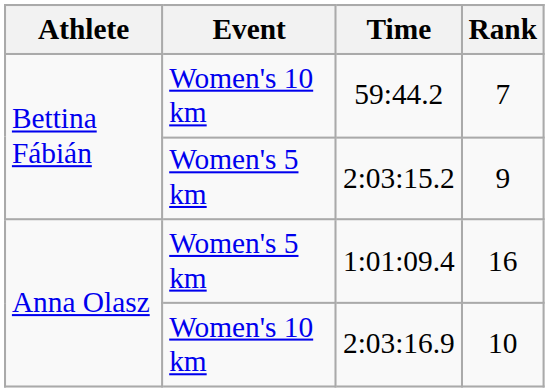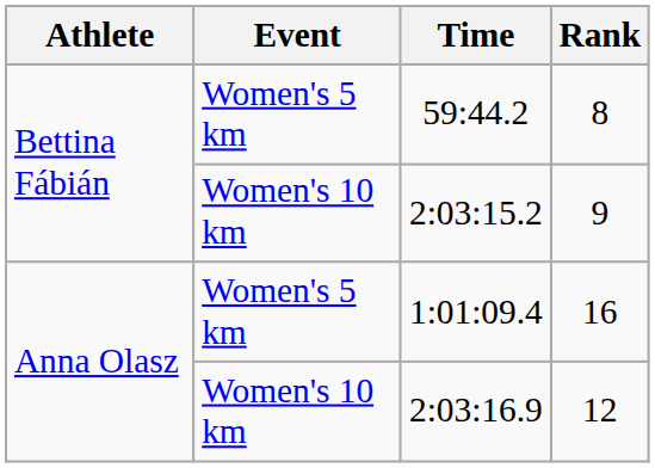 <table class="wikitable" style="text-align:center; font-size:90%; width:30%;">
 <tr>
 <th>Athlete</th>
 <th>Event</th>
 <th>Time</th>
 <th>Rank</th>
 </tr>
 <tr>
 <td align=left rowspan=2><a href='#'>Bettina Fábián</a></td>
-<td align=left><a href='#'>Women's 10 km</a></td>
+<td align=left><a href='#'>Women's 5 km</a></td>
 <td>59:44.2</td>
-<td>7</td>
+<td>8</td>
 </tr>
 <tr>
-<td align=left><a href='#'>Women's 5 km</a></td>
+<td align=left><a href='#'>Women's 10 km</a></td>
 <td>2:03:15.2</td>
 <td>9</td>
 </tr>
 <tr>
 <td align=left rowspan=2><a href='#'>Anna Olasz</a></td>
 <td align=left><a href='#'>Women's 5 km</a></td>
 <td>1:01:09.4</td>
 <td>16</td>
 </tr>
 <tr>
 <td align=left><a href='#'>Women's 10 km</a></td>
 <td>2:03:16.9</td>
-<td>10</td>
+<td>12</td>
 </tr>
 </table>
